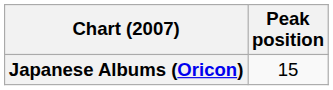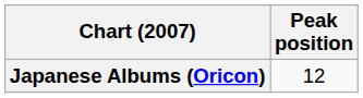 <table class="wikitable plainrowheaders">
 <tr>
 <th>Chart (2007)</th>
 <th>Peak<br>position</th>
 </tr>
 <tr>
 <th scope="row">Japanese Albums (<a href='#'>Oricon</a>)</th>
-<td style="text-align:center;">15</td>
+<td style="text-align:center;">12</td>
 </tr>
 </table>
